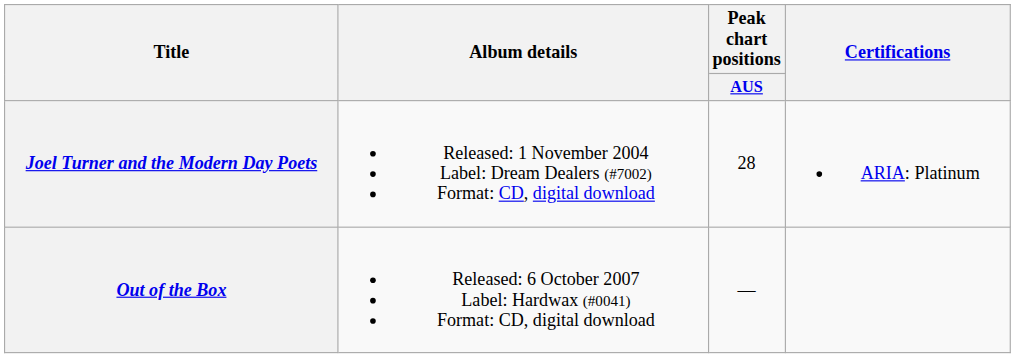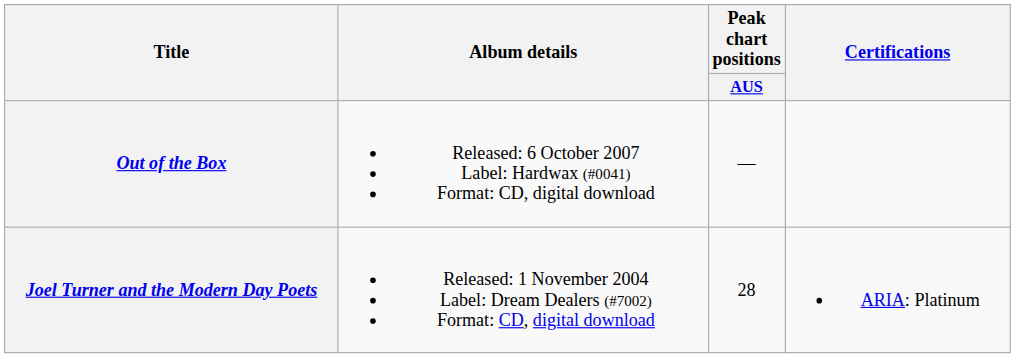 <table class="wikitable plainrowheaders" style="text-align:center;">
 <tr>
 <th scope="col" rowspan="2" style="width:18em;">Title</th>
 <th scope="col" rowspan="2" style="width:20em;">Album details</th>
 <th scope="col" colspan="1">Peak chart positions</th>
 <th scope="col" rowspan="2" style="width:12em;"><a href='#'>Certifications</a></th>
 </tr>
 <tr>
 <th scope="col" style="width:3em;font-size:90%;"><a href='#'>AUS</a><br></th>
 </tr>
 <tr>
+<th scope="row"><em><a href='#'>Out of the Box</a></em></th>
+<td><br><ul><li>Released: 6 October 2007</li><li>Label: Hardwax <small>(#0041)</small></li><li>Format: CD, digital download</li></ul></td>
+<td>—</td>
+<td></td>
+</tr>
+<tr>
 <th scope="row"><em><a href='#'>Joel Turner and the Modern Day Poets</a></em></th>
 <td><br><ul><li>Released: 1 November 2004</li><li>Label: Dream Dealers <small>(#7002)</small></li><li>Format: <a href='#'>CD</a>, <a href='#'>digital download</a></li></ul></td>
 <td>28</td>
 <td><br><ul><li><a href='#'>ARIA</a>: Platinum</li></ul></td>
 </tr>
-<tr>
-<th scope="row"><em><a href='#'>Out of the Box</a></em></th>
-<td><br><ul><li>Released: 6 October 2007</li><li>Label: Hardwax <small>(#0041)</small></li><li>Format: CD, digital download</li></ul></td>
-<td>—</td>
-<td></td>
-</tr>
 </table>
